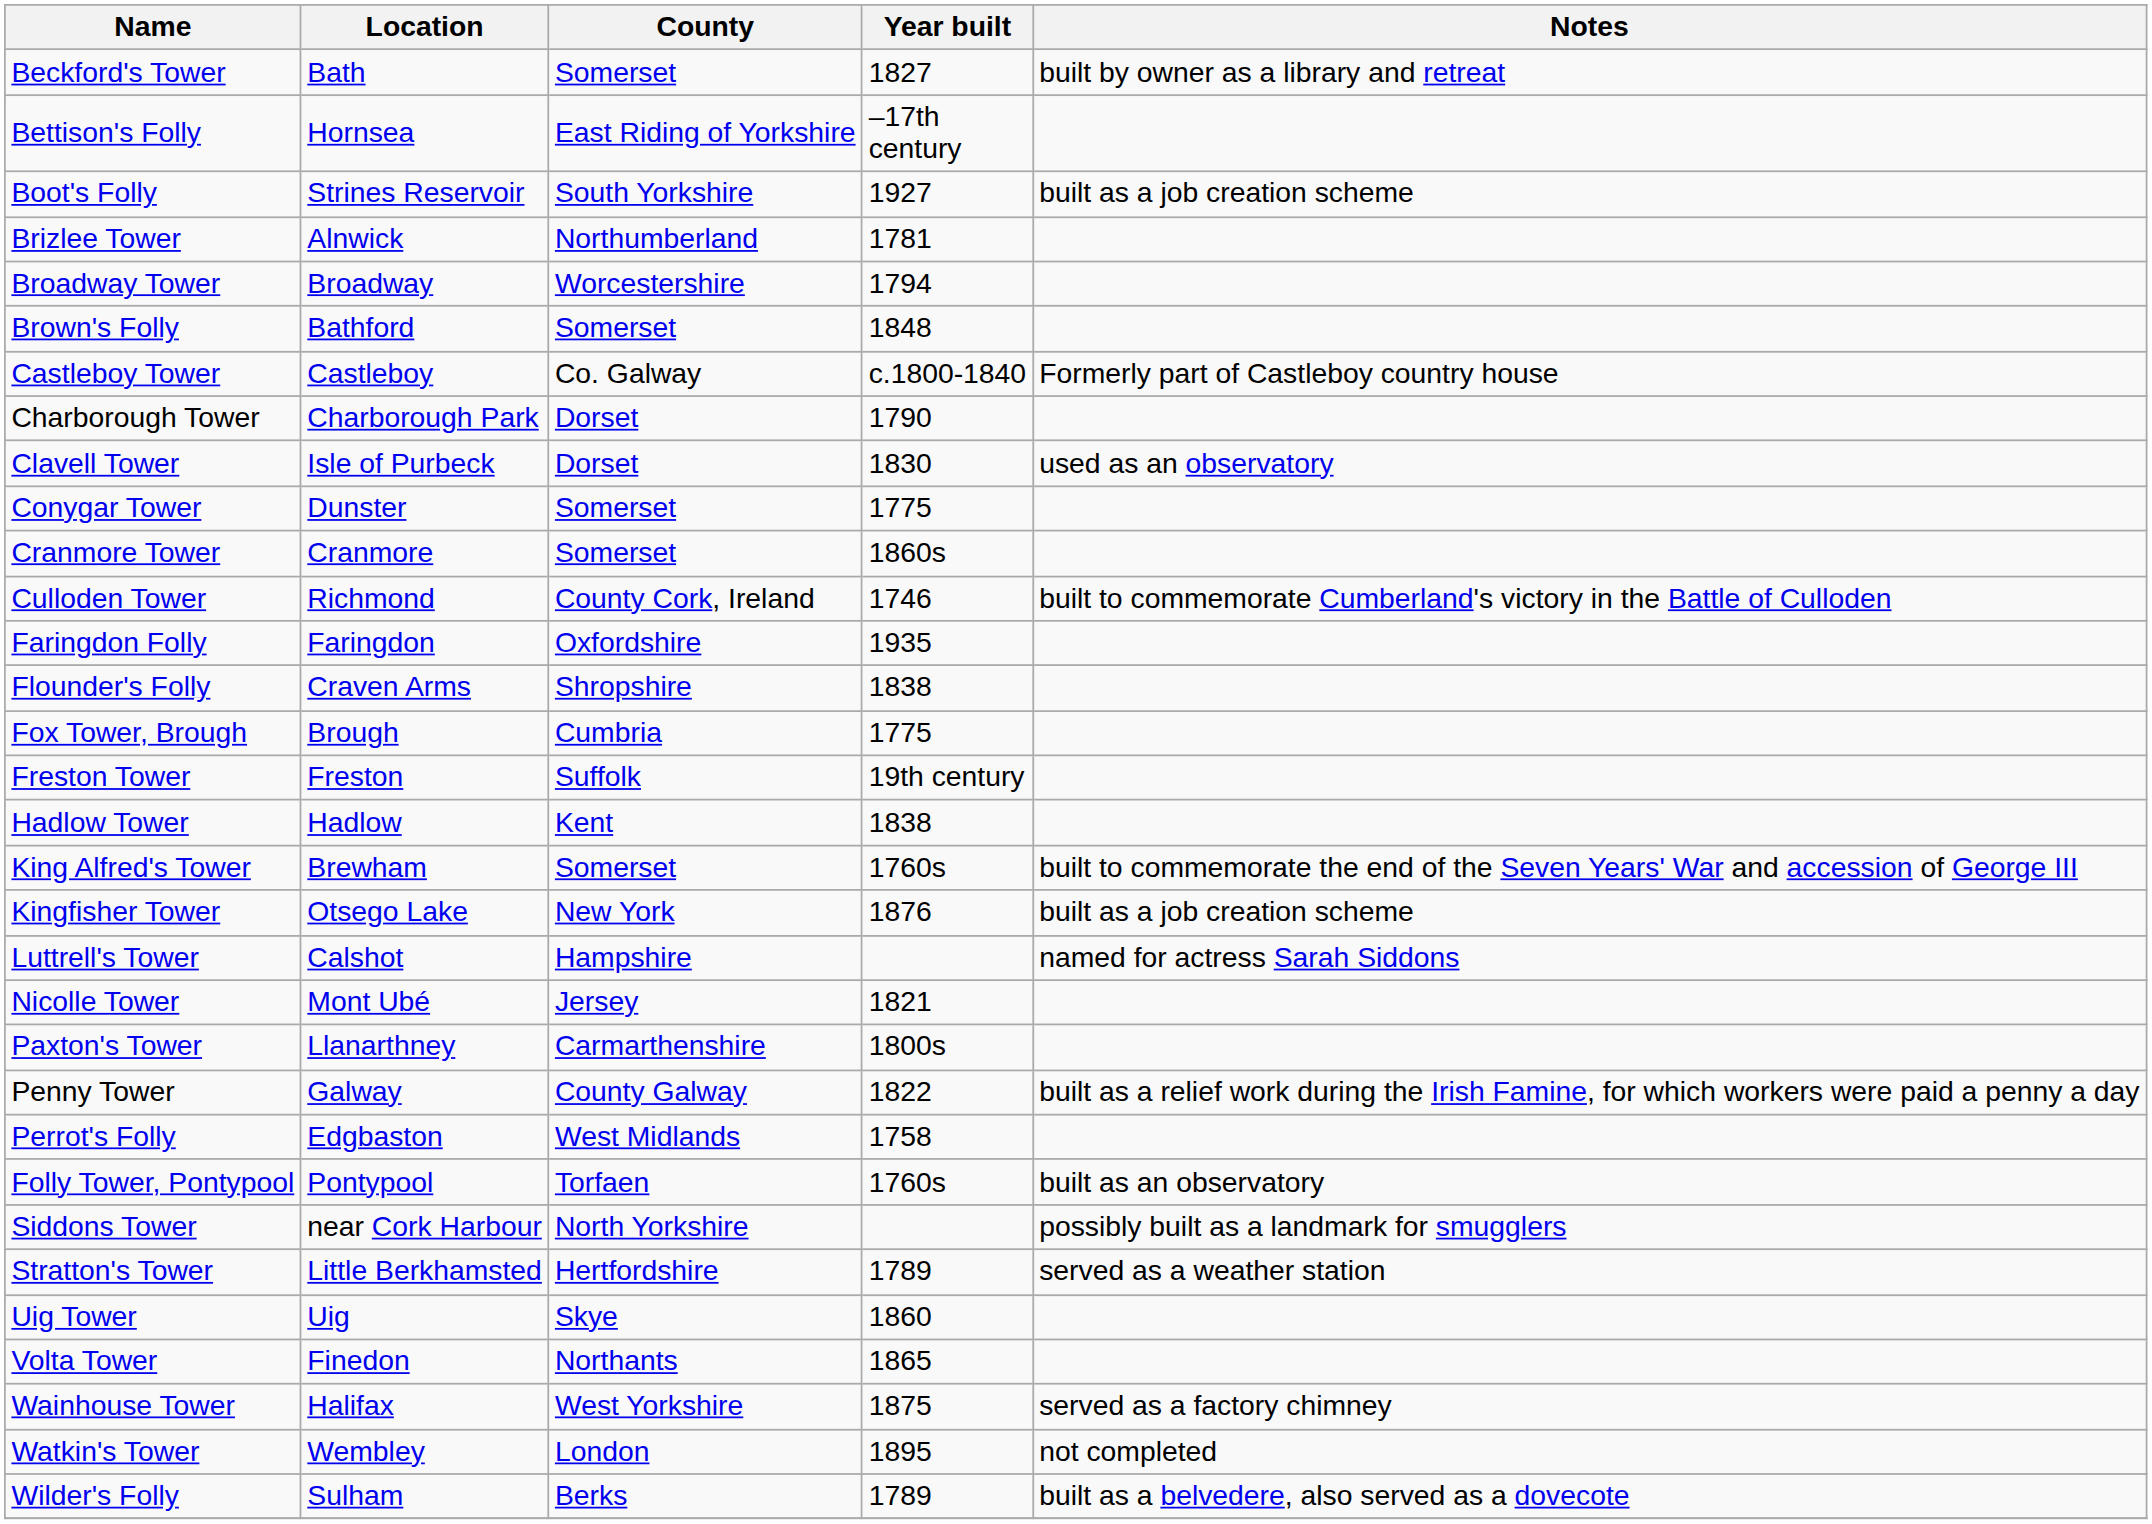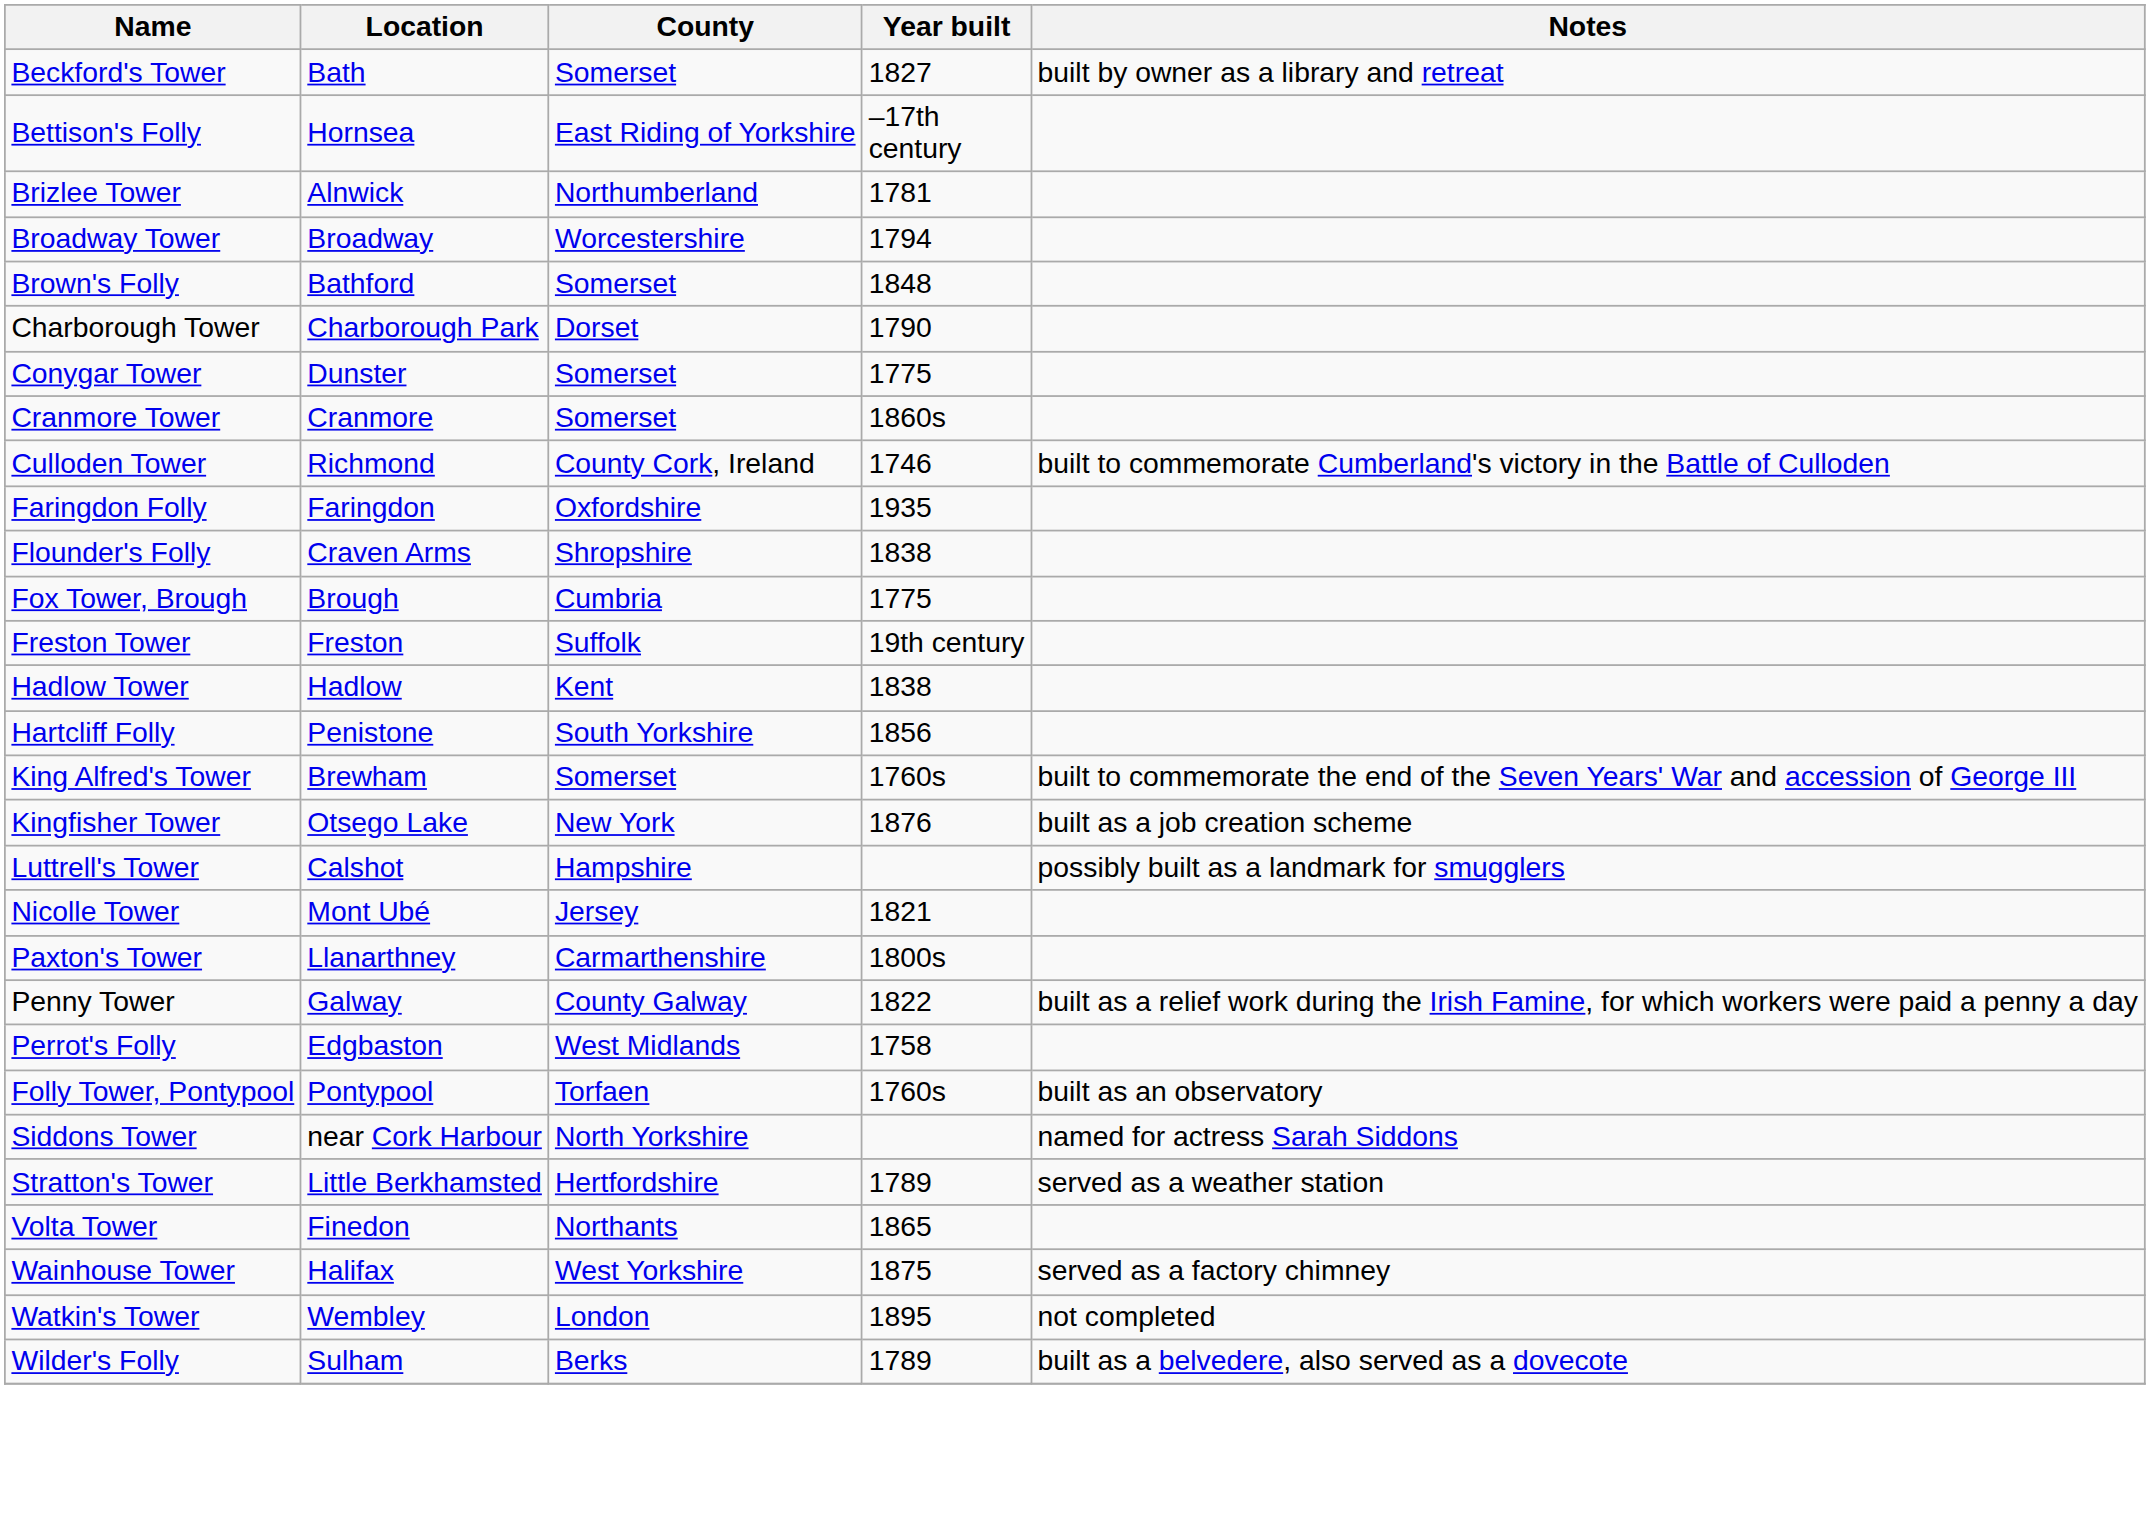 <table class="wikitable sortable nowraplinks">
 <tr>
 <th>Name</th>
 <th>Location</th>
 <th>County</th>
 <th>Year built</th>
 <th>Notes</th>
 </tr>
 <tr>
 <td><a href='#'>Beckford's Tower</a></td>
 <td><a href='#'>Bath</a></td>
 <td><a href='#'>Somerset</a></td>
 <td>1827</td>
 <td>built by owner as a library and <a href='#'>retreat</a></td>
 </tr>
 <tr>
 <td><a href='#'>Bettison's Folly</a></td>
 <td><a href='#'>Hornsea</a></td>
 <td><a href='#'>East Riding of Yorkshire</a></td>
 <td>–17th<br>century</td>
 <td> </td>
 </tr>
 <tr>
-<td><a href='#'>Boot's Folly</a></td>
-<td><a href='#'>Strines Reservoir</a></td>
-<td><a href='#'>South Yorkshire</a></td>
-<td>1927</td>
-<td>built as a job creation scheme</td>
-</tr>
-<tr>
 <td><a href='#'>Brizlee Tower</a></td>
 <td><a href='#'>Alnwick</a></td>
 <td><a href='#'>Northumberland</a></td>
 <td>1781</td>
 <td> </td>
 </tr>
 <tr>
 <td><a href='#'>Broadway Tower</a></td>
 <td><a href='#'>Broadway</a></td>
 <td><a href='#'>Worcestershire</a></td>
 <td>1794</td>
 <td> </td>
 </tr>
 <tr>
 <td><a href='#'>Brown's Folly</a></td>
 <td><a href='#'>Bathford</a></td>
 <td><a href='#'>Somerset</a></td>
 <td>1848</td>
 <td> </td>
 </tr>
 <tr>
-<td><a href='#'>Castleboy Tower</a></td>
-<td><a href='#'>Castleboy</a></td>
-<td>Co. Galway</td>
-<td>c.1800-1840</td>
-<td>Formerly part of Castleboy country house</td>
-</tr>
-<tr>
 <td>Charborough Tower</td>
 <td><a href='#'>Charborough Park</a></td>
 <td><a href='#'>Dorset</a></td>
 <td>1790</td>
 <td></td>
-</tr>
-<tr>
-<td><a href='#'>Clavell Tower</a></td>
-<td><a href='#'>Isle of Purbeck</a></td>
-<td><a href='#'>Dorset</a></td>
-<td>1830</td>
-<td>used as an <a href='#'>observatory</a></td>
 </tr>
 <tr>
 <td><a href='#'>Conygar Tower</a></td>
 <td><a href='#'>Dunster</a></td>
 <td><a href='#'>Somerset</a></td>
 <td>1775</td>
 <td> </td>
 </tr>
 <tr>
 <td><a href='#'>Cranmore Tower</a></td>
 <td><a href='#'>Cranmore</a></td>
 <td><a href='#'>Somerset</a></td>
 <td>1860s</td>
 <td> </td>
 </tr>
 <tr>
 <td><a href='#'>Culloden Tower</a></td>
 <td><a href='#'>Richmond</a></td>
 <td><a href='#'>County Cork</a>, Ireland</td>
 <td>1746</td>
 <td>built to commemorate <a href='#'>Cumberland</a>'s victory in the <a href='#'>Battle of Culloden</a></td>
 </tr>
 <tr>
 <td><a href='#'>Faringdon Folly</a></td>
 <td><a href='#'>Faringdon</a></td>
 <td><a href='#'>Oxfordshire</a></td>
 <td>1935</td>
 <td> </td>
 </tr>
 <tr>
 <td><a href='#'>Flounder's Folly</a></td>
 <td><a href='#'>Craven Arms</a></td>
 <td><a href='#'>Shropshire</a></td>
 <td>1838</td>
 <td> </td>
 </tr>
 <tr>
 <td><a href='#'>Fox Tower, Brough</a></td>
 <td><a href='#'>Brough</a></td>
 <td><a href='#'>Cumbria</a></td>
 <td>1775</td>
 <td> </td>
 </tr>
 <tr>
 <td><a href='#'>Freston Tower</a></td>
 <td><a href='#'>Freston</a></td>
 <td><a href='#'>Suffolk</a></td>
 <td>19th century</td>
 <td> </td>
 </tr>
 <tr>
 <td><a href='#'>Hadlow Tower</a></td>
 <td><a href='#'>Hadlow</a></td>
 <td><a href='#'>Kent</a></td>
 <td>1838</td>
 <td> </td>
 </tr>
 <tr>
+<td><a href='#'>Hartcliff Folly</a></td>
+<td><a href='#'>Penistone</a></td>
+<td><a href='#'>South Yorkshire</a></td>
+<td>1856</td>
+<td> </td>
+</tr>
+<tr>
 <td><a href='#'>King Alfred's Tower</a></td>
 <td><a href='#'>Brewham</a></td>
 <td><a href='#'>Somerset</a></td>
 <td>1760s</td>
 <td>built to commemorate the end of the <a href='#'>Seven Years' War</a>  and <a href='#'>accession</a> of <a href='#'>George III</a></td>
 </tr>
 <tr>
 <td><a href='#'>Kingfisher Tower</a></td>
 <td><a href='#'>Otsego Lake</a></td>
 <td><a href='#'>New York</a></td>
 <td>1876</td>
 <td>built as a job creation scheme</td>
 </tr>
 <tr>
 <td><a href='#'>Luttrell's Tower</a></td>
 <td><a href='#'>Calshot</a></td>
 <td><a href='#'>Hampshire</a></td>
 <td></td>
-<td>named for actress <a href='#'>Sarah Siddons</a></td>
+<td>possibly built as a landmark for <a href='#'>smugglers</a></td>
 </tr>
 <tr>
 <td><a href='#'>Nicolle Tower</a></td>
 <td><a href='#'>Mont Ubé</a></td>
 <td><a href='#'>Jersey</a></td>
 <td>1821</td>
 <td> </td>
 </tr>
 <tr>
 <td><a href='#'>Paxton's Tower</a></td>
 <td><a href='#'>Llanarthney</a></td>
 <td><a href='#'>Carmarthenshire</a></td>
 <td>1800s</td>
 <td> </td>
 </tr>
 <tr>
 <td>Penny Tower</td>
 <td><a href='#'>Galway</a></td>
 <td><a href='#'>County Galway</a></td>
 <td>1822</td>
 <td>built as a relief work during the <a href='#'>Irish Famine</a>, for which workers were paid a penny a day</td>
 </tr>
 <tr>
 <td><a href='#'>Perrot's Folly</a></td>
 <td><a href='#'>Edgbaston</a></td>
 <td><a href='#'>West Midlands</a></td>
 <td>1758</td>
 <td> </td>
 </tr>
 <tr>
 <td><a href='#'>Folly Tower, Pontypool</a></td>
 <td><a href='#'>Pontypool</a></td>
 <td><a href='#'>Torfaen</a></td>
 <td>1760s</td>
 <td>built as an observatory</td>
 </tr>
 <tr>
 <td><a href='#'>Siddons Tower</a></td>
 <td>near <a href='#'>Cork Harbour</a></td>
 <td><a href='#'>North Yorkshire</a></td>
 <td></td>
-<td>possibly built as a landmark for <a href='#'>smugglers</a></td>
+<td>named for actress <a href='#'>Sarah Siddons</a></td>
 </tr>
 <tr>
 <td><a href='#'>Stratton's Tower</a></td>
 <td><a href='#'>Little Berkhamsted</a></td>
 <td><a href='#'>Hertfordshire</a></td>
 <td>1789</td>
 <td>served as a weather station</td>
-</tr>
-<tr>
-<td><a href='#'>Uig Tower</a></td>
-<td><a href='#'>Uig</a></td>
-<td><a href='#'>Skye</a></td>
-<td>1860</td>
-<td> </td>
 </tr>
 <tr>
 <td><a href='#'>Volta Tower</a></td>
 <td><a href='#'>Finedon</a></td>
 <td><a href='#'>Northants</a></td>
 <td>1865</td>
 <td> </td>
 </tr>
 <tr>
 <td><a href='#'>Wainhouse Tower</a></td>
 <td><a href='#'>Halifax</a></td>
 <td><a href='#'>West Yorkshire</a></td>
 <td>1875</td>
 <td>served as a factory chimney</td>
 </tr>
 <tr>
 <td><a href='#'>Watkin's Tower</a></td>
 <td><a href='#'>Wembley</a></td>
 <td><a href='#'>London</a></td>
 <td>1895</td>
 <td>not completed</td>
 </tr>
 <tr>
 <td><a href='#'>Wilder's Folly</a></td>
 <td><a href='#'>Sulham</a></td>
 <td><a href='#'>Berks</a></td>
 <td>1789</td>
 <td>built as a <a href='#'>belvedere</a>, also served as a <a href='#'>dovecote</a></td>
 </tr>
 <tr>
 </tr>
 </table>
